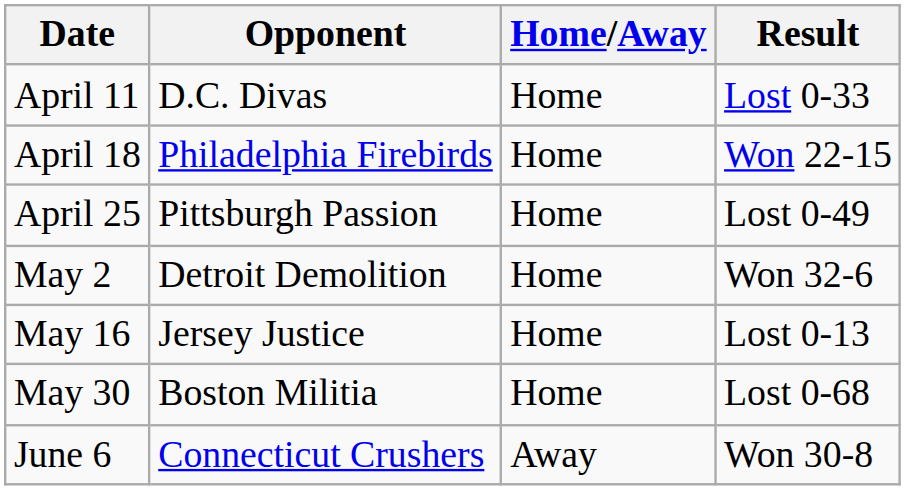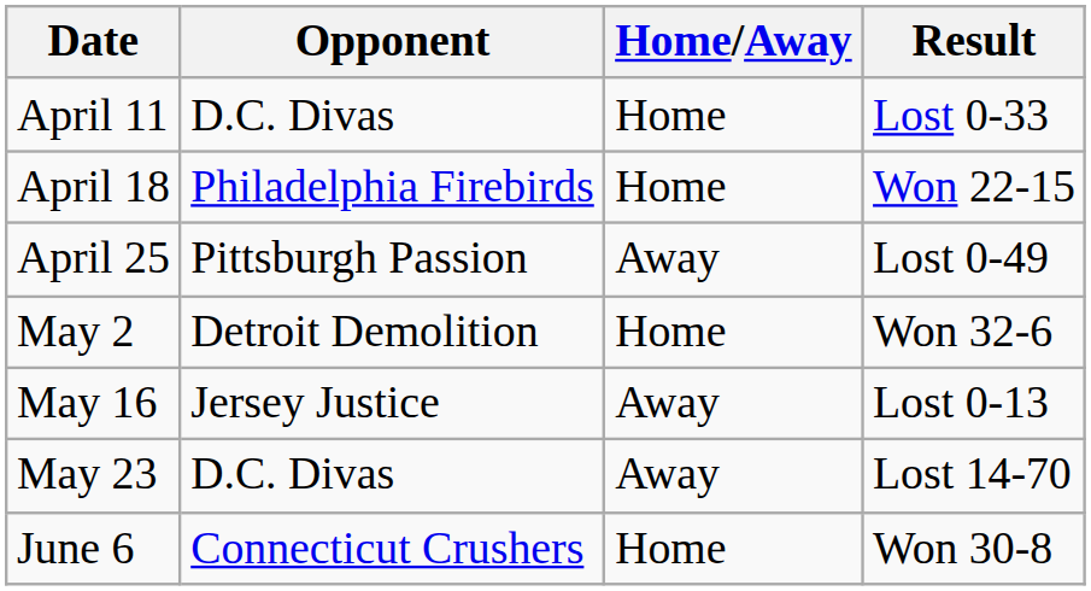 <table class="wikitable">
 <tr>
 <th>Date</th>
 <th>Opponent</th>
 <th><a href='#'>Home</a>/<a href='#'>Away</a></th>
 <th>Result</th>
 </tr>
 <tr>
 <td>April 11</td>
 <td>D.C. Divas</td>
 <td>Home</td>
 <td><a href='#'>Lost</a> 0-33</td>
 </tr>
 <tr>
 <td>April 18</td>
 <td><a href='#'>Philadelphia Firebirds</a></td>
 <td>Home</td>
 <td><a href='#'>Won</a> 22-15</td>
 </tr>
 <tr>
 <td>April 25</td>
 <td>Pittsburgh Passion</td>
-<td>Home</td>
+<td>Away</td>
 <td>Lost 0-49</td>
 </tr>
 <tr>
 <td>May 2</td>
 <td>Detroit Demolition</td>
 <td>Home</td>
 <td>Won 32-6</td>
 </tr>
 <tr>
 <td>May 16</td>
 <td>Jersey Justice</td>
-<td>Home</td>
+<td>Away</td>
 <td>Lost 0-13</td>
 </tr>
 <tr>
-<td>May 30</td>
-<td>Boston Militia</td>
-<td>Home</td>
-<td>Lost 0-68</td>
+<td>May 23</td>
+<td>D.C. Divas</td>
+<td>Away</td>
+<td>Lost 14-70</td>
 </tr>
 <tr>
 <td>June 6</td>
 <td><a href='#'>Connecticut Crushers</a></td>
-<td>Away</td>
+<td>Home</td>
 <td>Won 30-8</td>
 </tr>
 </table>
